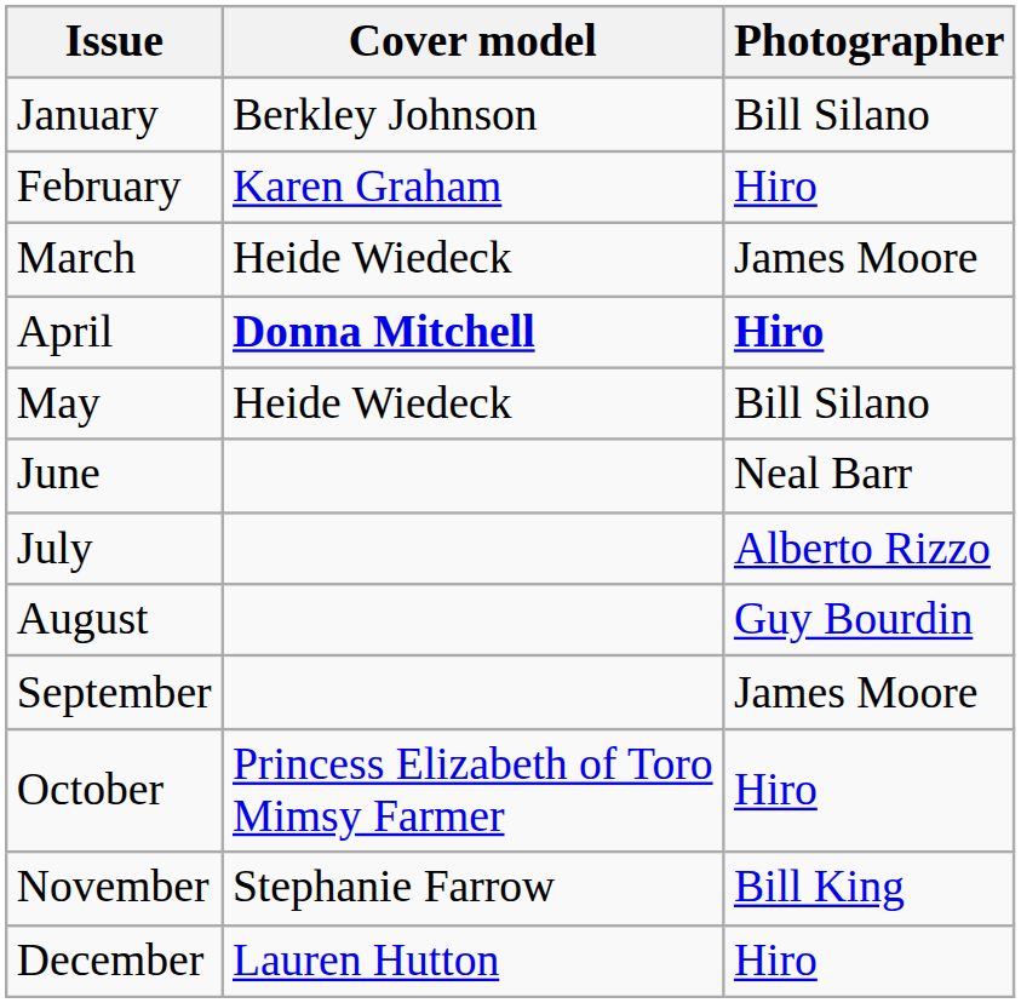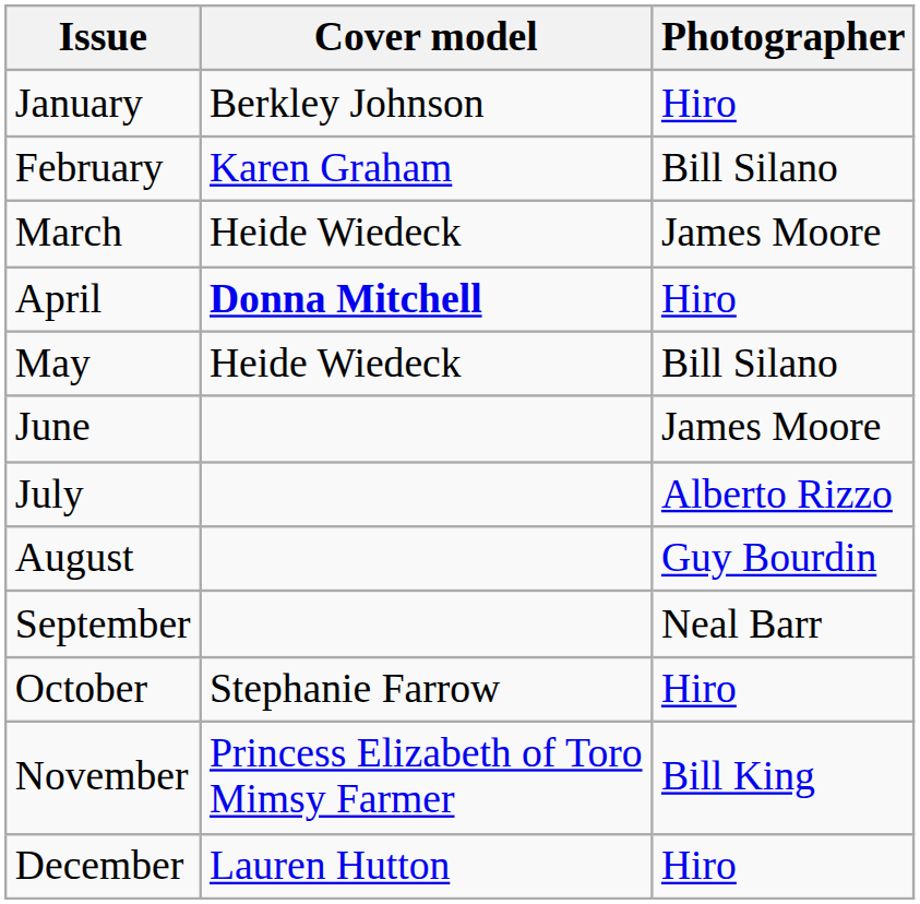 <table class="sortable wikitable">
 <tr>
 <th>Issue</th>
 <th>Cover model</th>
 <th>Photographer</th>
 </tr>
 <tr>
 <td>January</td>
 <td>Berkley Johnson</td>
-<td>Bill Silano</td>
+<td><a href='#'>Hiro</a></td>
 </tr>
 <tr>
 <td>February</td>
 <td><a href='#'>Karen Graham</a></td>
-<td><a href='#'>Hiro</a></td>
+<td>Bill Silano</td>
 </tr>
 <tr>
 <td>March</td>
 <td>Heide Wiedeck</td>
 <td>James Moore</td>
 </tr>
 <tr>
 <td>April</td>
 <td><strong><a href='#'>Donna Mitchell</a></strong></td>
-<td><strong><a href='#'>Hiro</a></strong></td>
+<td><a href='#'>Hiro</a></td>
 </tr>
 <tr>
 <td>May</td>
 <td>Heide Wiedeck</td>
 <td>Bill Silano</td>
 </tr>
 <tr>
 <td>June</td>
 <td></td>
-<td>Neal Barr</td>
+<td>James Moore</td>
 </tr>
 <tr>
 <td>July</td>
 <td></td>
 <td><a href='#'>Alberto Rizzo</a></td>
 </tr>
 <tr>
 <td>August</td>
 <td></td>
 <td><a href='#'>Guy Bourdin</a></td>
 </tr>
 <tr>
 <td>September</td>
 <td></td>
-<td>James Moore</td>
+<td>Neal Barr</td>
 </tr>
 <tr>
 <td>October</td>
-<td><a href='#'>Princess Elizabeth of Toro</a><br><a href='#'>Mimsy Farmer</a></td>
+<td>Stephanie Farrow</td>
 <td><a href='#'>Hiro</a></td>
 </tr>
 <tr>
 <td>November</td>
-<td>Stephanie Farrow</td>
+<td><a href='#'>Princess Elizabeth of Toro</a><br><a href='#'>Mimsy Farmer</a></td>
 <td><a href='#'>Bill King</a></td>
 </tr>
 <tr>
 <td>December</td>
 <td><a href='#'>Lauren Hutton</a></td>
 <td><a href='#'>Hiro</a></td>
 </tr>
 </table>
